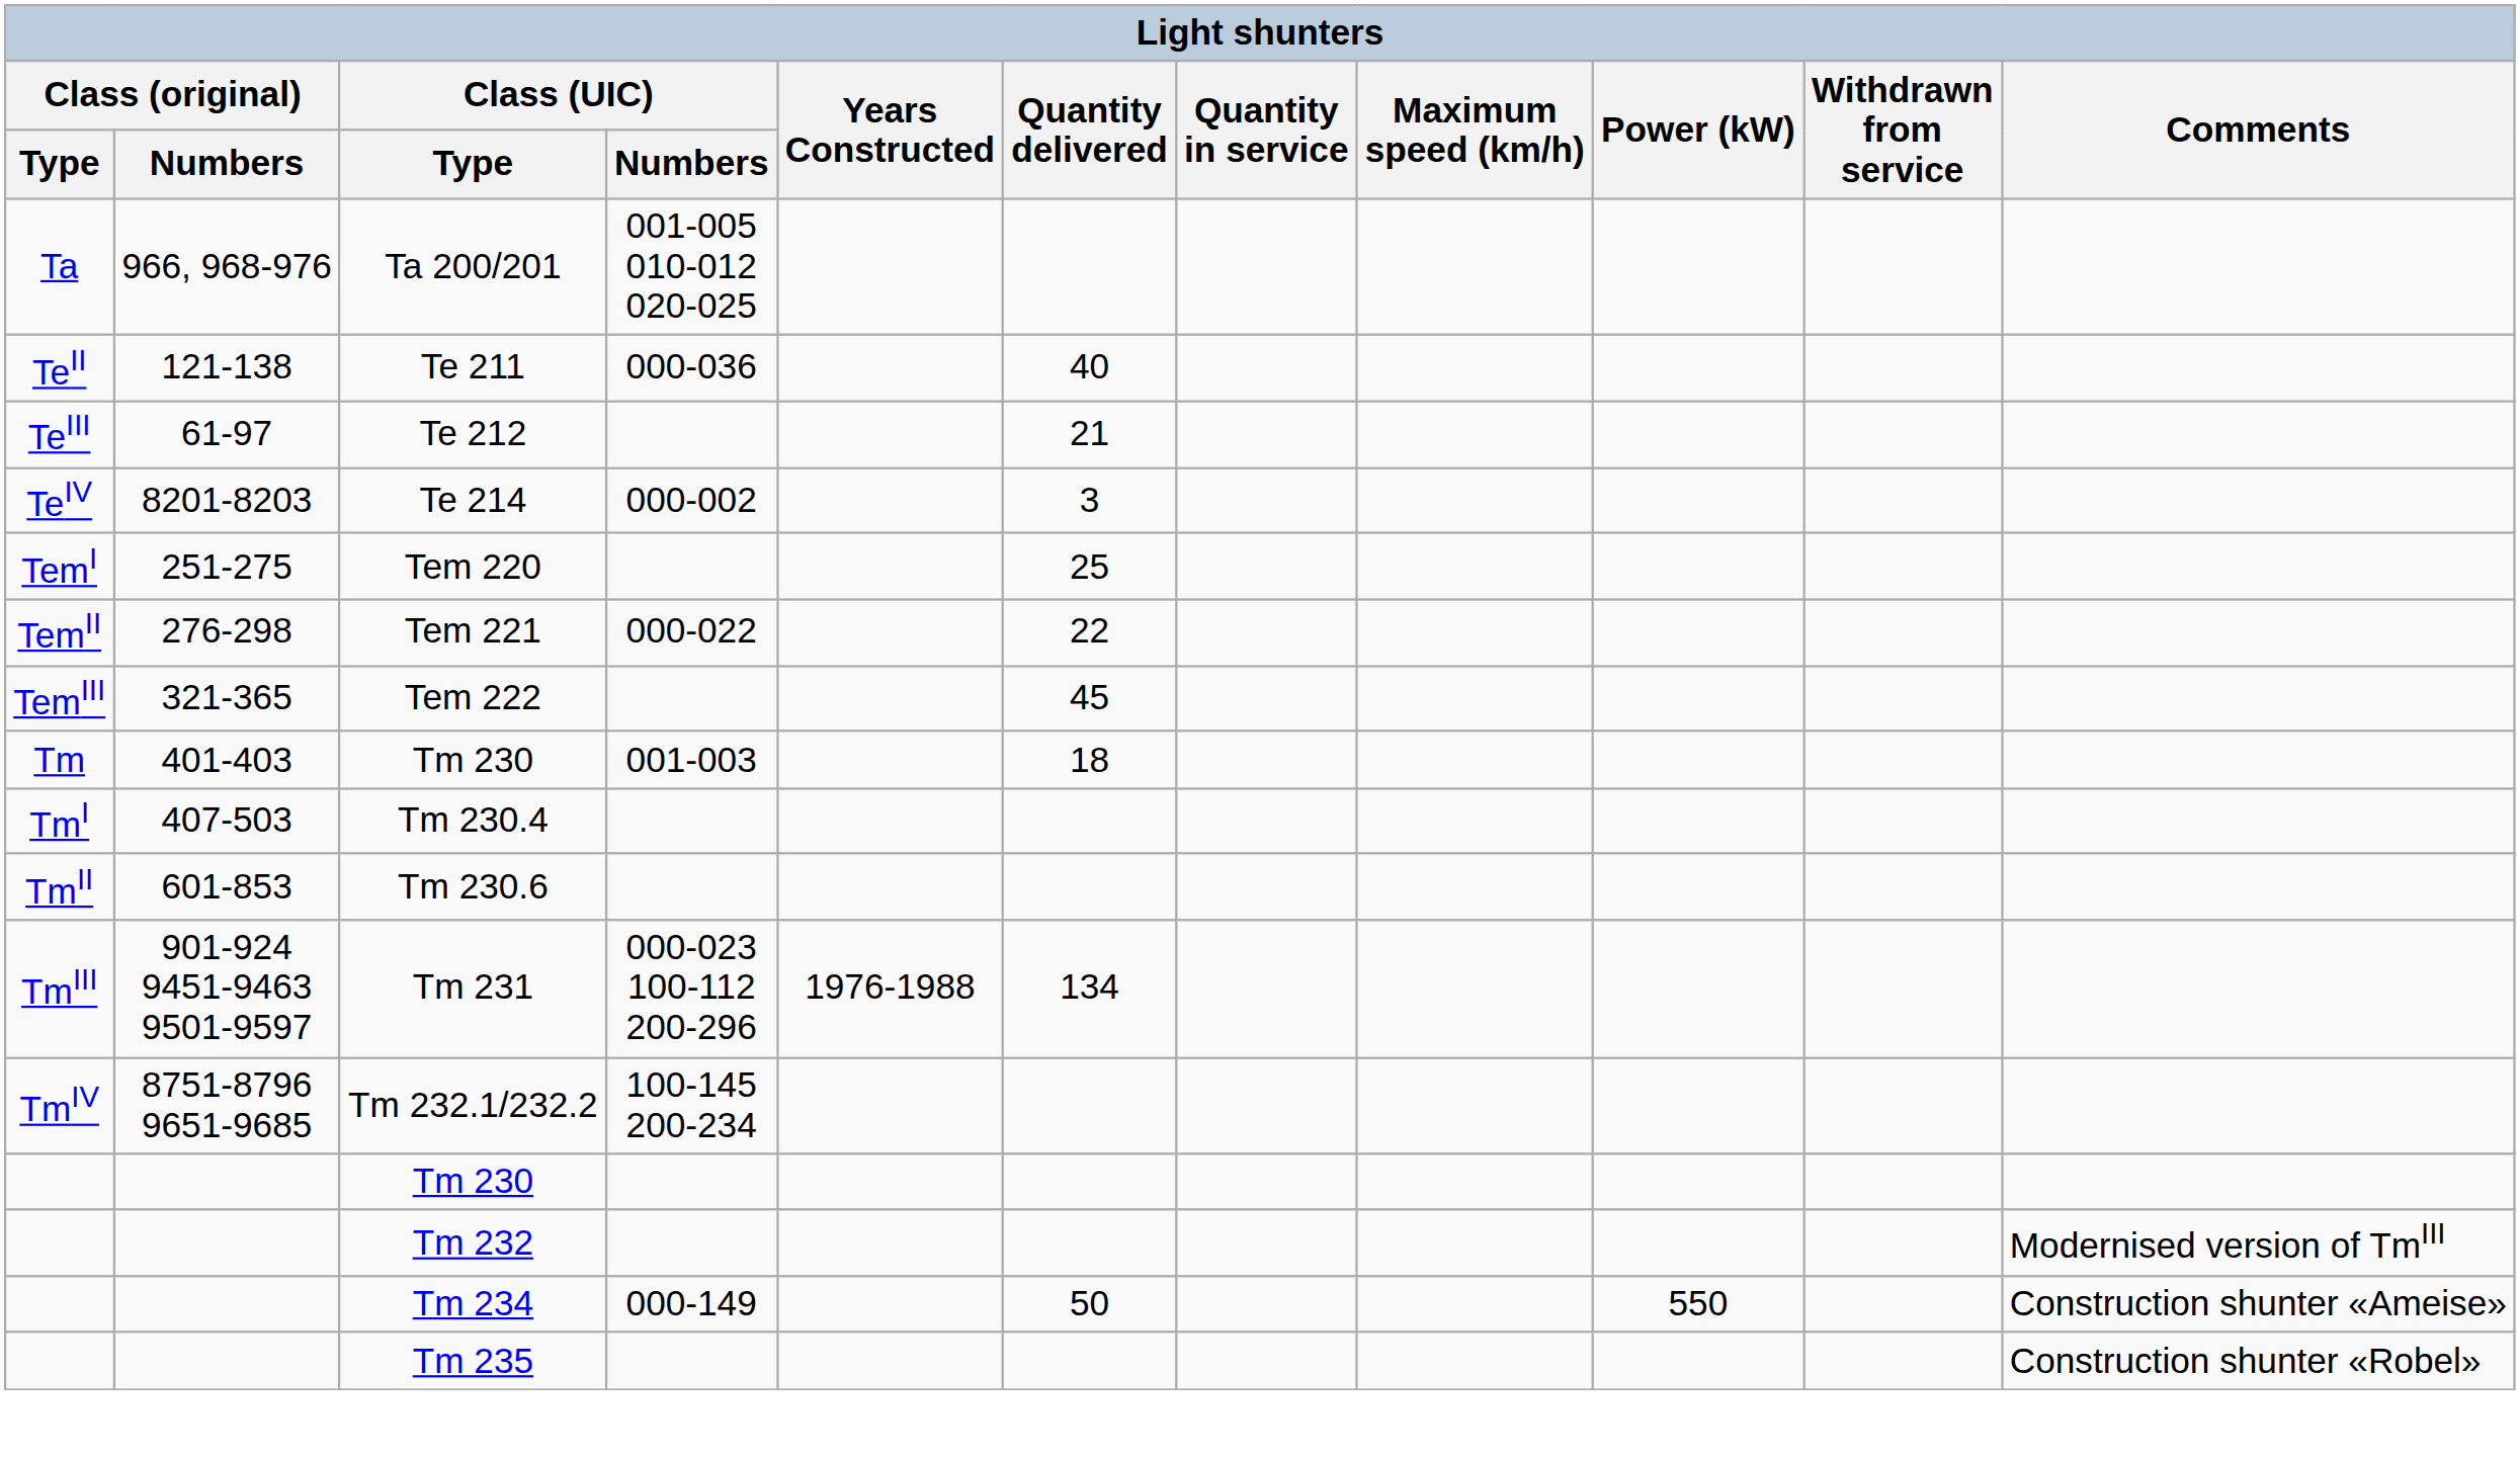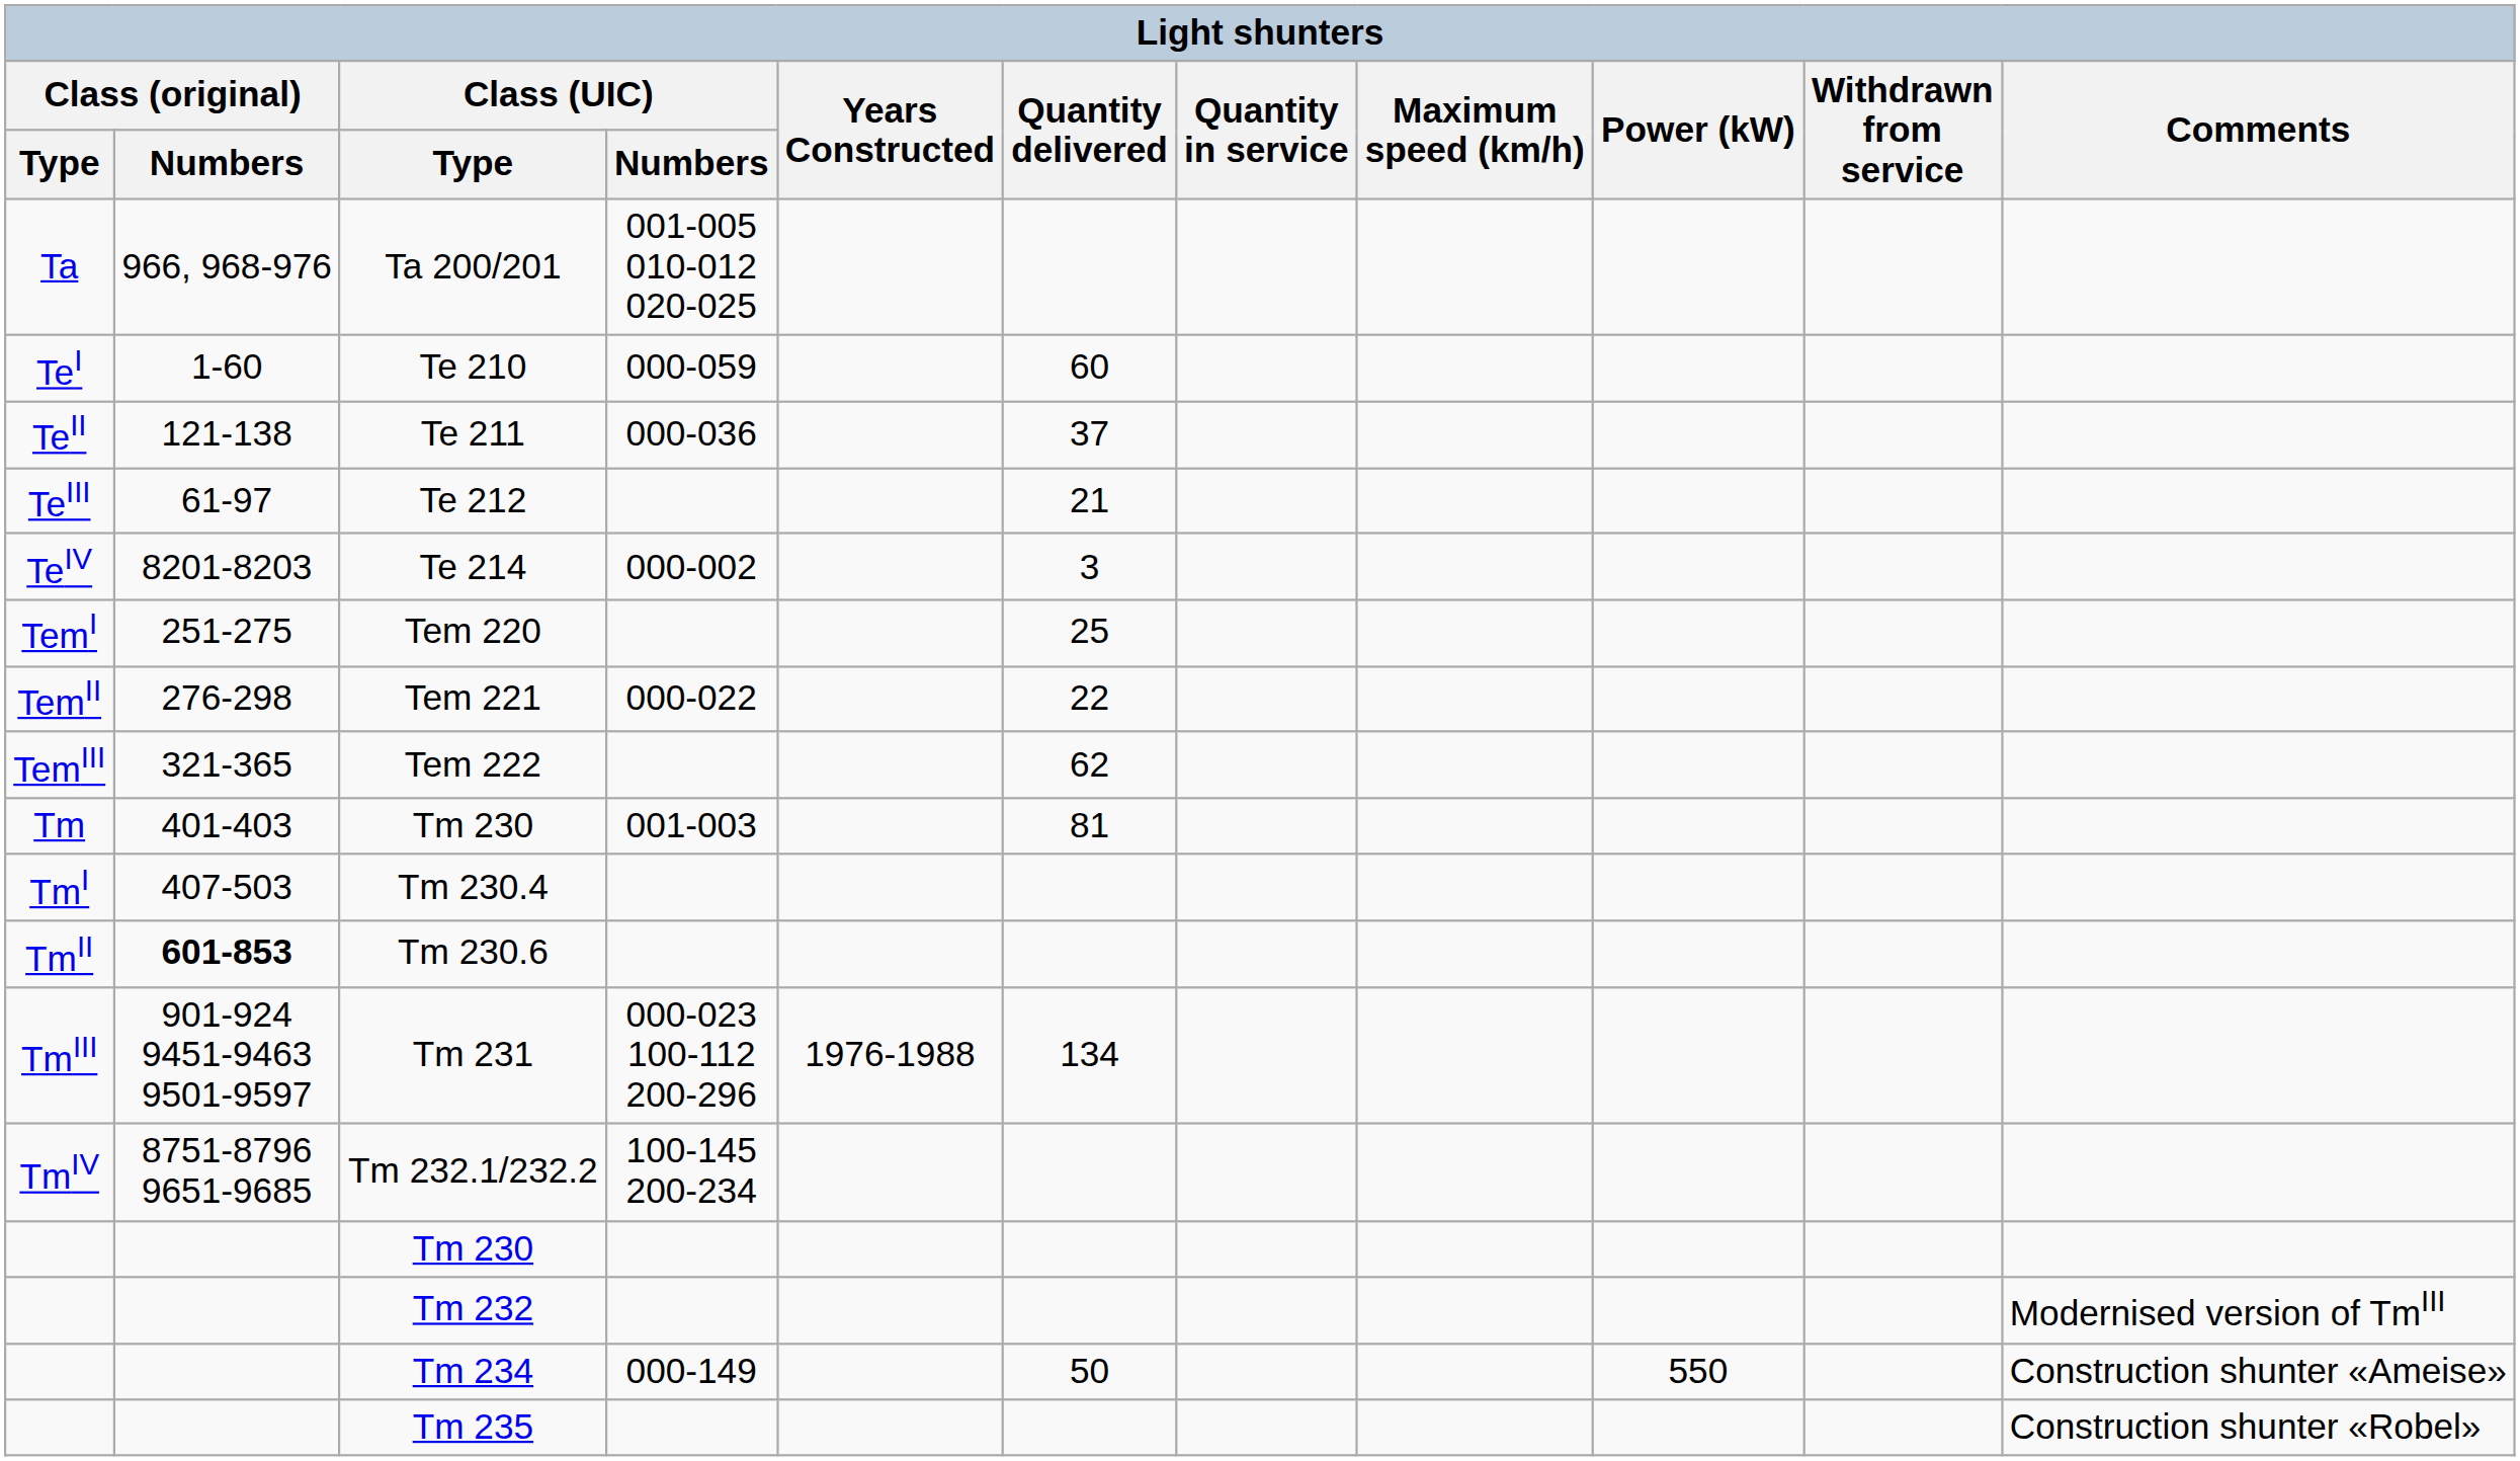 <table class="wikitable sortable" style=text-align:center>
 <tr>
 <th colspan = "11"  style="background:#BBCCDD">Light shunters</th>
 </tr>
 <tr>
 <th colspan = "2">Class (original)</th>
 <th colspan = "2">Class (UIC)</th>
 <th rowspan = "2">Years<br>Constructed</th>
 <th rowspan = "2">Quantity<br>delivered</th>
 <th rowspan = "2">Quantity<br>in service</th>
 <th rowspan = "2">Maximum<br>speed (km/h)</th>
 <th rowspan = "2">Power (kW)</th>
 <th rowspan = "2">Withdrawn<br>from<br>service</th>
 <th rowspan = "2">Comments</th>
 </tr>
 <tr>
 <th>Type</th>
 <th>Numbers</th>
 <th>Type</th>
 <th>Numbers</th>
 </tr>
 <tr>
 <td><a href='#'>Ta</a></td>
 <td>966, 968-976</td>
 <td>Ta 200/201</td>
 <td>001-005<br>010-012<br>020-025</td>
 <td></td>
 <td></td>
 <td></td>
 <td></td>
 <td></td>
 <td></td>
 <td align=left></td>
 </tr>
 <tr ---->
+<td><a href='#'>Te<sup>I</sup></a></td>
+<td>1-60</td>
+<td>Te 210</td>
+<td>000-059</td>
+<td></td>
+<td>60</td>
+<td></td>
+<td></td>
+<td></td>
+<td></td>
+<td align=left></td>
+</tr>
+<tr ---->
 <td><a href='#'>Te<sup>II</sup></a></td>
 <td>121-138</td>
 <td>Te 211</td>
 <td>000-036</td>
 <td></td>
-<td>40</td>
+<td>37</td>
 <td></td>
 <td></td>
 <td></td>
 <td></td>
 <td align=left></td>
 </tr>
 <tr ---->
 <td><a href='#'>Te<sup>III</sup></a></td>
 <td>61-97</td>
 <td>Te 212</td>
 <td></td>
 <td></td>
 <td>21</td>
 <td></td>
 <td></td>
 <td></td>
 <td></td>
 <td align=left></td>
 </tr>
 <tr ---->
 <td><a href='#'>Te<sup>IV</sup></a></td>
 <td>8201-8203</td>
 <td>Te 214</td>
 <td>000-002</td>
 <td></td>
 <td>3</td>
 <td></td>
 <td></td>
 <td></td>
 <td></td>
 <td align=left></td>
 </tr>
 <tr ---->
 <td><a href='#'>Tem<sup>I</sup></a></td>
 <td>251-275</td>
 <td>Tem 220</td>
 <td></td>
 <td></td>
 <td>25</td>
 <td></td>
 <td></td>
 <td></td>
 <td></td>
 <td align=left></td>
 </tr>
 <tr ---->
 <td><a href='#'>Tem<sup>II</sup></a></td>
 <td>276-298</td>
 <td>Tem 221</td>
 <td>000-022</td>
 <td></td>
 <td>22</td>
 <td></td>
 <td></td>
 <td></td>
 <td></td>
 <td align=left></td>
 </tr>
 <tr ---->
 <td><a href='#'>Tem<sup>III</sup></a></td>
 <td>321-365</td>
 <td>Tem 222</td>
 <td></td>
 <td></td>
-<td>45</td>
+<td>62</td>
 <td></td>
 <td></td>
 <td></td>
 <td></td>
 <td align=left></td>
 </tr>
 <tr ---->
 <td><a href='#'>Tm</a></td>
 <td>401-403</td>
 <td>Tm 230</td>
 <td>001-003</td>
 <td></td>
-<td>18</td>
+<td>81</td>
 <td></td>
 <td></td>
 <td></td>
 <td></td>
 <td align=left></td>
 </tr>
 <tr ---->
 <td><a href='#'>Tm<sup>I</sup></a></td>
 <td>407-503</td>
 <td>Tm 230.4</td>
 <td></td>
 <td></td>
 <td></td>
 <td></td>
 <td></td>
 <td></td>
 <td></td>
 <td align=left></td>
 </tr>
 <tr ---->
 <td><a href='#'>Tm<sup>II</sup></a></td>
-<td>601-853</td>
+<td><strong>601-853</strong></td>
 <td>Tm 230.6</td>
 <td></td>
 <td></td>
 <td></td>
 <td></td>
 <td></td>
 <td></td>
 <td></td>
 <td align=left></td>
 </tr>
 <tr ---->
 <td><a href='#'>Tm<sup>III</sup></a></td>
 <td>901-924<br>9451-9463<br>9501-9597</td>
 <td>Tm 231</td>
 <td>000-023<br>100-112<br>200-296</td>
 <td>1976-1988</td>
 <td>134</td>
 <td></td>
 <td></td>
 <td></td>
 <td></td>
 <td align=left></td>
 </tr>
 <tr ---->
 <td><a href='#'>Tm<sup>IV</sup></a></td>
 <td>8751-8796<br>9651-9685</td>
 <td>Tm 232.1/232.2</td>
 <td>100-145<br>200-234</td>
 <td></td>
 <td></td>
 <td></td>
 <td></td>
 <td></td>
 <td></td>
 <td align=left></td>
 </tr>
 <tr ---->
 <td></td>
 <td></td>
 <td><a href='#'>Tm 230</a></td>
 <td></td>
 <td></td>
 <td></td>
 <td></td>
 <td></td>
 <td></td>
 <td></td>
 <td align=left></td>
 </tr>
 <tr ---->
 <td></td>
 <td></td>
 <td><a href='#'>Tm 232</a></td>
 <td></td>
 <td></td>
 <td></td>
 <td></td>
 <td></td>
 <td></td>
 <td></td>
 <td align=left>Modernised version of Tm<sup>III</sup></td>
 </tr>
 <tr ---->
 <td></td>
 <td></td>
 <td><a href='#'>Tm 234</a></td>
 <td>000-149</td>
 <td></td>
 <td>50</td>
 <td></td>
 <td></td>
 <td>550</td>
 <td></td>
 <td align=left>Construction shunter «Ameise»</td>
 </tr>
 <tr ---->
 <td></td>
 <td></td>
 <td><a href='#'>Tm 235</a></td>
 <td></td>
 <td></td>
 <td></td>
 <td></td>
 <td></td>
 <td></td>
 <td></td>
 <td align=left>Construction shunter «Robel»</td>
 </tr>
 </table>
